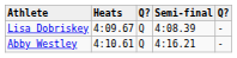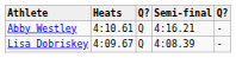 <table class="wikitable">
 <tr>
 <td !align="center" bgcolor="efefef"><strong>Athlete</strong></td>
 <td !align="center" bgcolor="efefef"><strong>Heats</strong></td>
 <td !align="center" bgcolor="efefef"><strong>Q?</strong></td>
 <td !align="center" bgcolor="efefef"><strong>Semi-final</strong></td>
 <td !align="center" bgcolor="efefef"><strong>Q?</strong></td>
 </tr>
 <tr>
+<td><a href='#'>Abby Westley</a></td>
+<td>4:10.61</td>
+<td>Q</td>
+<td>4:16.21</td>
+<td>-</td>
+</tr>
+<tr>
 <td><a href='#'>Lisa Dobriskey</a></td>
 <td>4:09.67</td>
 <td>Q</td>
 <td>4:08.39</td>
 <td>-</td>
 </tr>
-<tr>
-<td><a href='#'>Abby Westley</a></td>
-<td>4:10.61</td>
-<td>Q</td>
-<td>4:16.21</td>
-<td>-</td>
-</tr>
 </table>
